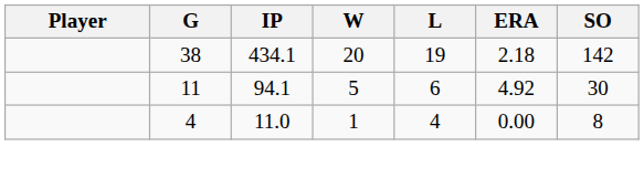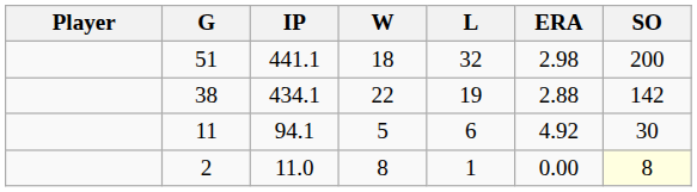 <table class="wikitable sortable">
 <tr>
 <th bgcolor="#DDDDFF" width="16%">Player</th>
 <th bgcolor="#DDDDFF" width="9%">G</th>
 <th bgcolor="#DDDDFF" width="9%">IP</th>
 <th bgcolor="#DDDDFF" width="9%">W</th>
 <th bgcolor="#DDDDFF" width="9%">L</th>
 <th bgcolor="#DDDDFF" width="9%">ERA</th>
 <th bgcolor="#DDDDFF" width="9%">SO</th>
 </tr>
 <tr align="center">
 <td></td>
+<td>51</td>
+<td>441.1</td>
+<td>18</td>
+<td>32</td>
+<td>2.98</td>
+<td>200</td>
+</tr>
+<tr align="center">
+<td></td>
 <td>38</td>
 <td>434.1</td>
-<td>20</td>
+<td>22</td>
 <td>19</td>
-<td>2.18</td>
+<td>2.88</td>
 <td>142</td>
 </tr>
 <tr align="center">
 <td></td>
 <td>11</td>
 <td>94.1</td>
 <td>5</td>
 <td>6</td>
 <td>4.92</td>
 <td>30</td>
 </tr>
 <tr align="center">
 <td></td>
-<td>4</td>
+<td>2</td>
 <td>11.0</td>
+<td>8</td>
 <td>1</td>
-<td>4</td>
 <td>0.00</td>
-<td>8</td>
+<td style="background: lightyellow;">8</td>
 </tr>
 </table>
